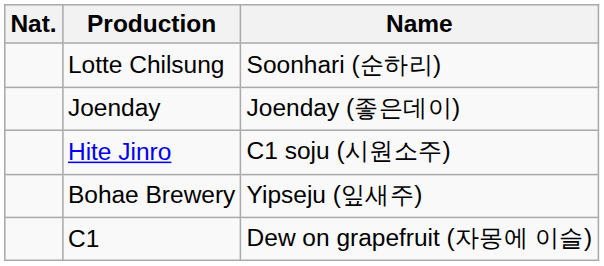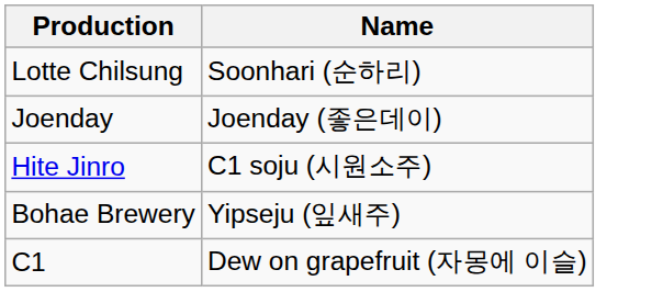 <table class="wikitable sortable">
 <tr>
-<th class="unsortable">Nat.</th>
 <th>Production</th>
 <th>Name</th>
 </tr>
 <tr>
-<td></td>
 <td>Lotte Chilsung</td>
 <td>Soonhari (순하리)</td>
 </tr>
 <tr>
-<td></td>
 <td>Joenday</td>
 <td>Joenday (좋은데이)</td>
 </tr>
 <tr>
-<td></td>
 <td><a href='#'>Hite Jinro</a></td>
 <td>C1 soju (시원소주)</td>
 </tr>
 <tr>
-<td></td>
 <td>Bohae Brewery</td>
 <td>Yipseju (잎새주)</td>
 </tr>
 <tr>
-<td></td>
 <td>C1</td>
 <td>Dew on grapefruit (자몽에 이슬)</td>
 </tr>
 </table>
